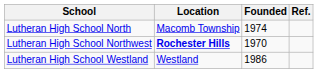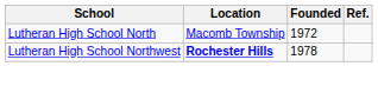 <table class="wikitable">
 <tr>
 <th>School</th>
 <th>Location</th>
 <th>Founded</th>
 <th>Ref.</th>
 </tr>
 <tr>
 <td><a href='#'>Lutheran High School North</a></td>
 <td><a href='#'>Macomb Township</a></td>
-<td>1974</td>
+<td>1972</td>
 <td></td>
 </tr>
 <tr>
 <td><a href='#'>Lutheran High School Northwest</a></td>
 <td><strong><a href='#'>Rochester Hills</a></strong></td>
-<td>1970</td>
-<td></td>
-</tr>
-<tr>
-<td><a href='#'>Lutheran High School Westland</a></td>
-<td><a href='#'>Westland</a></td>
-<td>1986</td>
+<td>1978</td>
 <td></td>
 </tr>
 </table>
